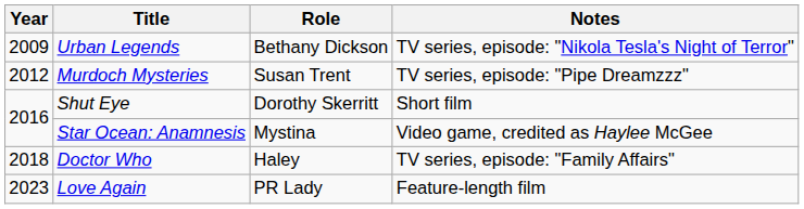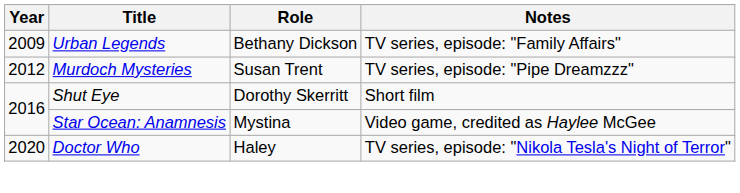 <table class="wikitable sortable">
 <tr>
 <th>Year</th>
 <th>Title</th>
 <th>Role</th>
 <th class="unsortable">Notes</th>
 </tr>
 <tr>
 <td>2009</td>
 <td><em><a href='#'>Urban Legends</a></em></td>
 <td>Bethany Dickson</td>
-<td>TV series, episode: "<a href='#'>Nikola Tesla's Night of Terror</a>"</td>
+<td>TV series, episode: "Family Affairs"</td>
 </tr>
 <tr>
 <td>2012</td>
 <td><em><a href='#'>Murdoch Mysteries</a></em></td>
 <td>Susan Trent</td>
 <td>TV series, episode: "Pipe Dreamzzz"</td>
 </tr>
 <tr>
 <td rowspan="2">2016</td>
 <td><em>Shut Eye</em></td>
 <td>Dorothy Skerritt</td>
 <td>Short film</td>
 </tr>
 <tr>
 <td><em><a href='#'>Star Ocean: Anamnesis</a></em></td>
 <td>Mystina</td>
 <td>Video game, credited as <em>Haylee</em> McGee</td>
 </tr>
 <tr>
-<td>2018</td>
+<td>2020</td>
 <td><em><a href='#'>Doctor Who</a></em></td>
 <td>Haley</td>
-<td>TV series, episode: "Family Affairs"</td>
-</tr>
-<tr>
-<td>2023</td>
-<td><em><a href='#'>Love Again</a></em></td>
-<td>PR Lady</td>
-<td>Feature-length film</td>
+<td>TV series, episode: "<a href='#'>Nikola Tesla's Night of Terror</a>"</td>
 </tr>
 </table>
